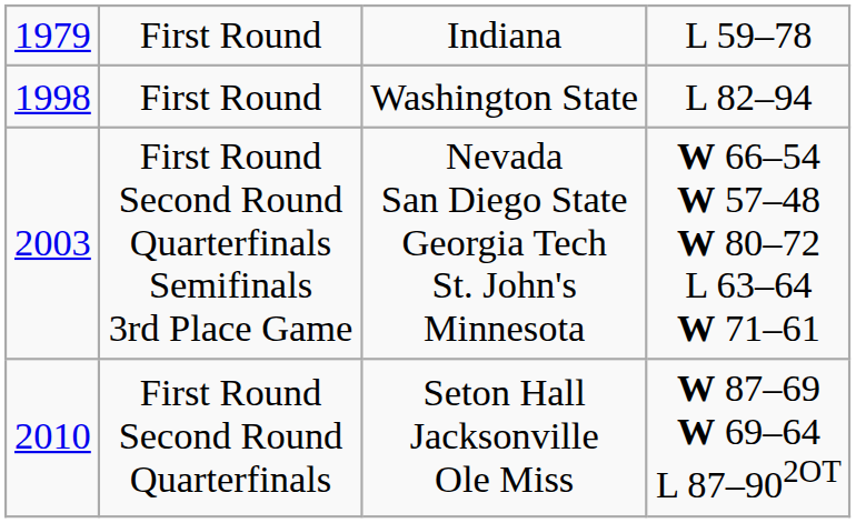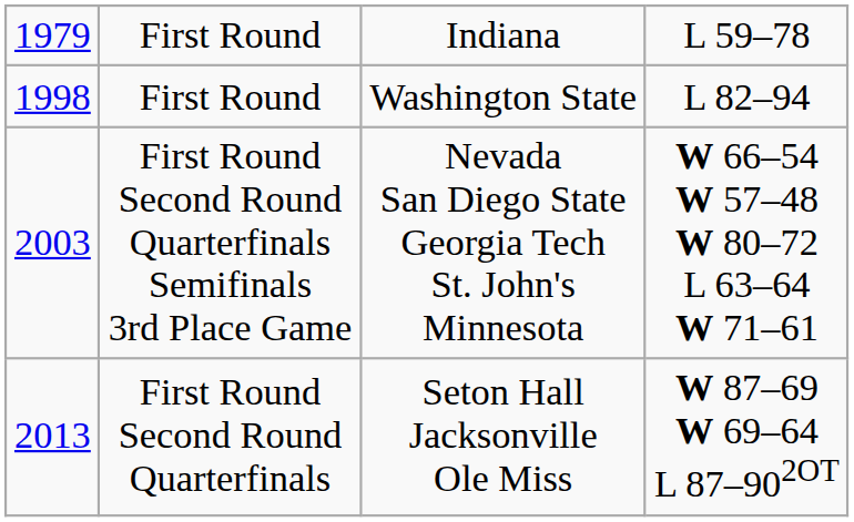 <table class="wikitable">
 <tr align="center">
 <td><a href='#'>1979</a></td>
 <td>First Round</td>
 <td>Indiana</td>
 <td>L 59–78</td>
 </tr>
 <tr align="center">
 <td><a href='#'>1998</a></td>
 <td>First Round</td>
 <td>Washington State</td>
 <td>L 82–94</td>
 </tr>
 <tr align="center">
 <td><a href='#'>2003</a></td>
 <td>First Round<br>Second Round<br>Quarterfinals<br>Semifinals<br>3rd Place Game</td>
 <td>Nevada<br>San Diego State<br>Georgia Tech<br>St. John's<br>Minnesota</td>
 <td><strong>W</strong> 66–54<br><strong>W</strong> 57–48<br><strong>W</strong> 80–72<br>L 63–64<br><strong>W</strong> 71–61</td>
 </tr>
 <tr align="center">
-<td><a href='#'>2010</a></td>
+<td><a href='#'>2013</a></td>
 <td>First Round<br>Second Round<br>Quarterfinals</td>
 <td>Seton Hall<br>Jacksonville<br>Ole Miss</td>
 <td><strong>W</strong> 87–69<br><strong>W</strong> 69–64<br>L 87–90<sup>2OT</sup></td>
 </tr>
 </table>
